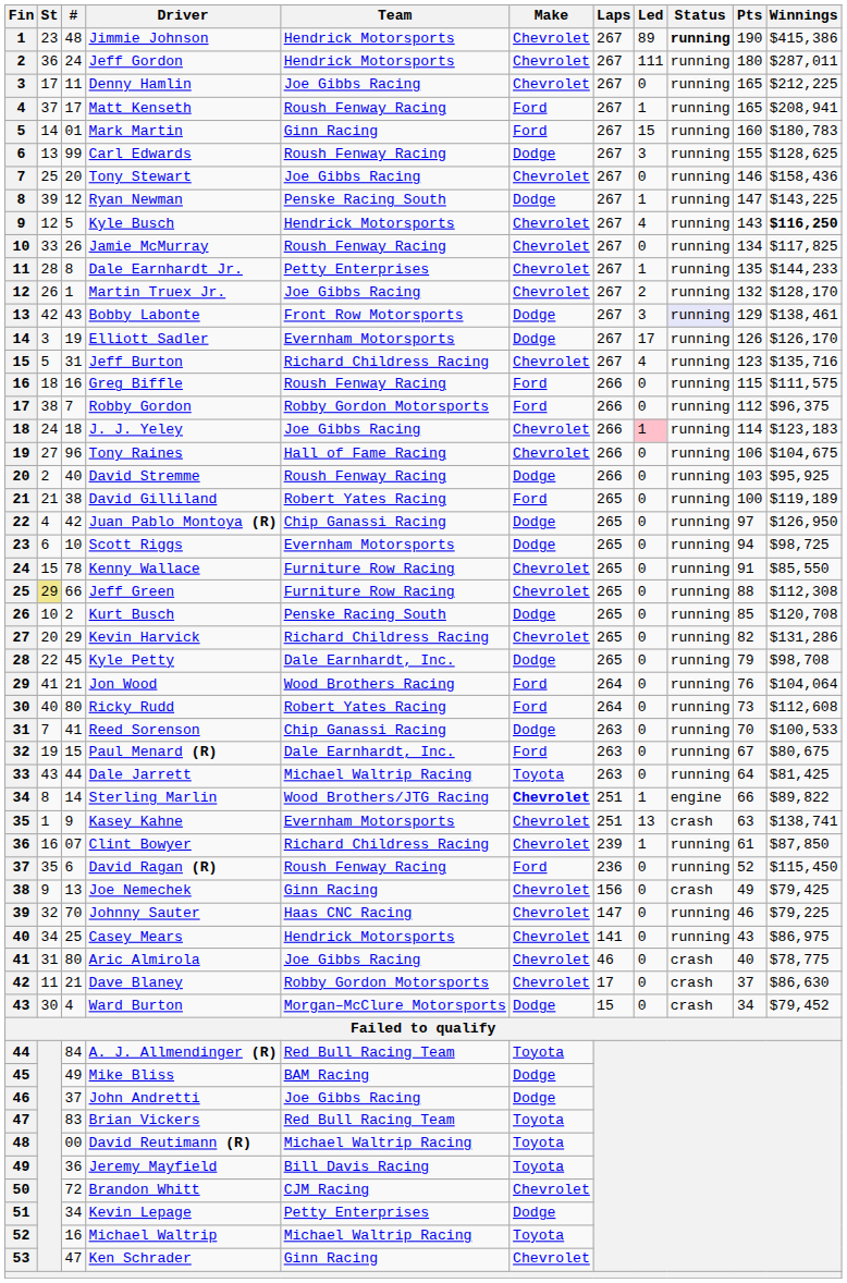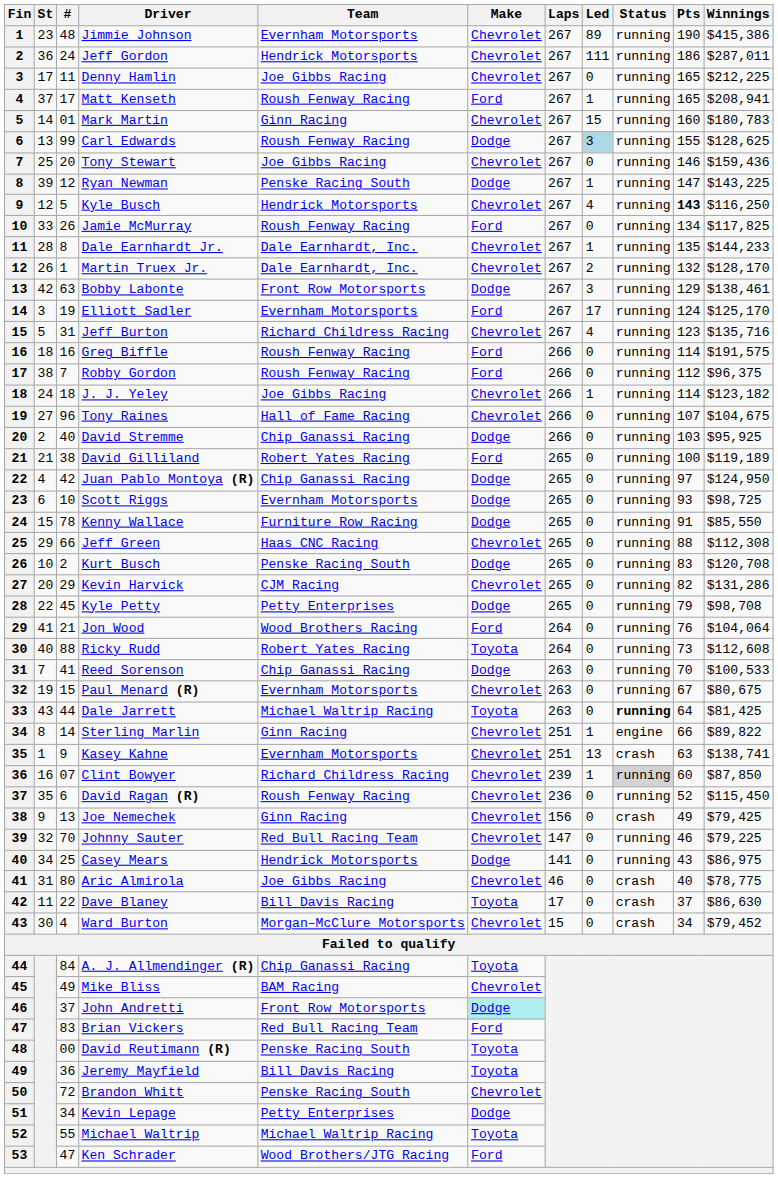 <table class="wikitable" style="font-size:95%">
 <tr>
 <th>Fin</th>
 <th>St</th>
 <th>#</th>
 <th>Driver</th>
 <th>Team</th>
 <th>Make</th>
 <th>Laps</th>
 <th>Led</th>
 <th>Status</th>
 <th>Pts</th>
 <th>Winnings</th>
 </tr>
 <tr>
 <th>1</th>
 <td>23</td>
 <td>48</td>
 <td><a href='#'>Jimmie Johnson</a></td>
-<td><a href='#'>Hendrick Motorsports</a></td>
+<td><a href='#'>Evernham Motorsports</a></td>
 <td><a href='#'>Chevrolet</a></td>
 <td>267</td>
 <td>89</td>
-<td><strong>running</strong></td>
+<td>running</td>
 <td>190</td>
 <td>$415,386</td>
 </tr>
 <tr>
 <th>2</th>
 <td>36</td>
 <td>24</td>
 <td><a href='#'>Jeff Gordon</a></td>
 <td><a href='#'>Hendrick Motorsports</a></td>
 <td><a href='#'>Chevrolet</a></td>
 <td>267</td>
 <td>111</td>
 <td>running</td>
-<td>180</td>
+<td>186</td>
 <td>$287,011</td>
 </tr>
 <tr>
 <th>3</th>
 <td>17</td>
 <td>11</td>
 <td><a href='#'>Denny Hamlin</a></td>
 <td><a href='#'>Joe Gibbs Racing</a></td>
 <td><a href='#'>Chevrolet</a></td>
 <td>267</td>
 <td>0</td>
 <td>running</td>
 <td>165</td>
 <td>$212,225</td>
 </tr>
 <tr>
 <th>4</th>
 <td>37</td>
 <td>17</td>
 <td><a href='#'>Matt Kenseth</a></td>
 <td><a href='#'>Roush Fenway Racing</a></td>
 <td><a href='#'>Ford</a></td>
 <td>267</td>
 <td>1</td>
 <td>running</td>
 <td>165</td>
 <td>$208,941</td>
 </tr>
 <tr>
 <th>5</th>
 <td>14</td>
 <td>01</td>
 <td><a href='#'>Mark Martin</a></td>
 <td><a href='#'>Ginn Racing</a></td>
-<td><a href='#'>Ford</a></td>
+<td><a href='#'>Chevrolet</a></td>
 <td>267</td>
 <td>15</td>
 <td>running</td>
 <td>160</td>
 <td>$180,783</td>
 </tr>
 <tr>
 <th>6</th>
 <td>13</td>
 <td>99</td>
 <td><a href='#'>Carl Edwards</a></td>
 <td><a href='#'>Roush Fenway Racing</a></td>
 <td><a href='#'>Dodge</a></td>
 <td>267</td>
-<td>3</td>
+<td style="background: lightblue;">3</td>
 <td>running</td>
 <td>155</td>
 <td>$128,625</td>
 </tr>
 <tr>
 <th>7</th>
 <td>25</td>
 <td>20</td>
 <td><a href='#'>Tony Stewart</a></td>
 <td><a href='#'>Joe Gibbs Racing</a></td>
 <td><a href='#'>Chevrolet</a></td>
 <td>267</td>
 <td>0</td>
 <td>running</td>
 <td>146</td>
-<td>$158,436</td>
+<td>$159,436</td>
 </tr>
 <tr>
 <th>8</th>
 <td>39</td>
 <td>12</td>
 <td><a href='#'>Ryan Newman</a></td>
 <td><a href='#'>Penske Racing South</a></td>
 <td><a href='#'>Dodge</a></td>
 <td>267</td>
 <td>1</td>
 <td>running</td>
 <td>147</td>
 <td>$143,225</td>
 </tr>
 <tr>
 <th>9</th>
 <td>12</td>
 <td>5</td>
 <td><a href='#'>Kyle Busch</a></td>
 <td><a href='#'>Hendrick Motorsports</a></td>
 <td><a href='#'>Chevrolet</a></td>
 <td>267</td>
 <td>4</td>
 <td>running</td>
-<td>143</td>
-<td><strong>$116,250</strong></td>
+<td><strong>143</strong></td>
+<td>$116,250</td>
 </tr>
 <tr>
 <th>10</th>
 <td>33</td>
 <td>26</td>
 <td><a href='#'>Jamie McMurray</a></td>
 <td><a href='#'>Roush Fenway Racing</a></td>
-<td><a href='#'>Chevrolet</a></td>
+<td><a href='#'>Ford</a></td>
 <td>267</td>
 <td>0</td>
 <td>running</td>
 <td>134</td>
 <td>$117,825</td>
 </tr>
 <tr>
 <th>11</th>
 <td>28</td>
 <td>8</td>
 <td><a href='#'>Dale Earnhardt Jr.</a></td>
-<td><a href='#'>Petty Enterprises</a></td>
+<td><a href='#'>Dale Earnhardt, Inc.</a></td>
 <td><a href='#'>Chevrolet</a></td>
 <td>267</td>
 <td>1</td>
 <td>running</td>
 <td>135</td>
 <td>$144,233</td>
 </tr>
 <tr>
 <th>12</th>
 <td>26</td>
 <td>1</td>
 <td><a href='#'>Martin Truex Jr.</a></td>
-<td><a href='#'>Joe Gibbs Racing</a></td>
+<td><a href='#'>Dale Earnhardt, Inc.</a></td>
 <td><a href='#'>Chevrolet</a></td>
 <td>267</td>
 <td>2</td>
 <td>running</td>
 <td>132</td>
 <td>$128,170</td>
 </tr>
 <tr>
 <th>13</th>
 <td>42</td>
-<td>43</td>
+<td>63</td>
 <td><a href='#'>Bobby Labonte</a></td>
 <td><a href='#'>Front Row Motorsports</a></td>
 <td><a href='#'>Dodge</a></td>
 <td>267</td>
 <td>3</td>
-<td style="background: lavender;">running</td>
+<td>running</td>
 <td>129</td>
 <td>$138,461</td>
 </tr>
 <tr>
 <th>14</th>
 <td>3</td>
 <td>19</td>
 <td><a href='#'>Elliott Sadler</a></td>
 <td><a href='#'>Evernham Motorsports</a></td>
-<td><a href='#'>Dodge</a></td>
+<td><a href='#'>Ford</a></td>
 <td>267</td>
 <td>17</td>
 <td>running</td>
-<td>126</td>
-<td>$126,170</td>
+<td>124</td>
+<td>$125,170</td>
 </tr>
 <tr>
 <th>15</th>
 <td>5</td>
 <td>31</td>
 <td><a href='#'>Jeff Burton</a></td>
 <td><a href='#'>Richard Childress Racing</a></td>
 <td><a href='#'>Chevrolet</a></td>
 <td>267</td>
 <td>4</td>
 <td>running</td>
 <td>123</td>
 <td>$135,716</td>
 </tr>
 <tr>
 <th>16</th>
 <td>18</td>
 <td>16</td>
 <td><a href='#'>Greg Biffle</a></td>
 <td><a href='#'>Roush Fenway Racing</a></td>
 <td><a href='#'>Ford</a></td>
 <td>266</td>
 <td>0</td>
 <td>running</td>
-<td>115</td>
-<td>$111,575</td>
+<td>114</td>
+<td>$191,575</td>
 </tr>
 <tr>
 <th>17</th>
 <td>38</td>
 <td>7</td>
 <td><a href='#'>Robby Gordon</a></td>
-<td><a href='#'>Robby Gordon Motorsports</a></td>
+<td><a href='#'>Roush Fenway Racing</a></td>
 <td><a href='#'>Ford</a></td>
 <td>266</td>
 <td>0</td>
 <td>running</td>
 <td>112</td>
 <td>$96,375</td>
 </tr>
 <tr>
 <th>18</th>
 <td>24</td>
 <td>18</td>
 <td><a href='#'>J. J. Yeley</a></td>
 <td><a href='#'>Joe Gibbs Racing</a></td>
 <td><a href='#'>Chevrolet</a></td>
 <td>266</td>
-<td style="background: pink;">1</td>
+<td>1</td>
 <td>running</td>
 <td>114</td>
-<td>$123,183</td>
+<td>$123,182</td>
 </tr>
 <tr>
 <th>19</th>
 <td>27</td>
 <td>96</td>
 <td><a href='#'>Tony Raines</a></td>
 <td><a href='#'>Hall of Fame Racing</a></td>
 <td><a href='#'>Chevrolet</a></td>
 <td>266</td>
 <td>0</td>
 <td>running</td>
-<td>106</td>
+<td>107</td>
 <td>$104,675</td>
 </tr>
 <tr>
 <th>20</th>
 <td>2</td>
 <td>40</td>
 <td><a href='#'>David Stremme</a></td>
-<td><a href='#'>Roush Fenway Racing</a></td>
+<td><a href='#'>Chip Ganassi Racing</a></td>
 <td><a href='#'>Dodge</a></td>
 <td>266</td>
 <td>0</td>
 <td>running</td>
 <td>103</td>
 <td>$95,925</td>
 </tr>
 <tr>
 <th>21</th>
 <td>21</td>
 <td>38</td>
 <td><a href='#'>David Gilliland</a></td>
 <td><a href='#'>Robert Yates Racing</a></td>
 <td><a href='#'>Ford</a></td>
 <td>265</td>
 <td>0</td>
 <td>running</td>
 <td>100</td>
 <td>$119,189</td>
 </tr>
 <tr>
 <th>22</th>
 <td>4</td>
 <td>42</td>
 <td><a href='#'>Juan Pablo Montoya</a> <strong>(R)</strong></td>
 <td><a href='#'>Chip Ganassi Racing</a></td>
 <td><a href='#'>Dodge</a></td>
 <td>265</td>
 <td>0</td>
 <td>running</td>
 <td>97</td>
-<td>$126,950</td>
+<td>$124,950</td>
 </tr>
 <tr>
 <th>23</th>
 <td>6</td>
 <td>10</td>
 <td><a href='#'>Scott Riggs</a></td>
 <td><a href='#'>Evernham Motorsports</a></td>
 <td><a href='#'>Dodge</a></td>
 <td>265</td>
 <td>0</td>
 <td>running</td>
-<td>94</td>
+<td>93</td>
 <td>$98,725</td>
 </tr>
 <tr>
 <th>24</th>
 <td>15</td>
 <td>78</td>
 <td><a href='#'>Kenny Wallace</a></td>
 <td><a href='#'>Furniture Row Racing</a></td>
-<td><a href='#'>Chevrolet</a></td>
+<td><a href='#'>Dodge</a></td>
 <td>265</td>
 <td>0</td>
 <td>running</td>
 <td>91</td>
 <td>$85,550</td>
 </tr>
 <tr>
 <th>25</th>
-<td style="background: khaki;">29</td>
+<td>29</td>
 <td>66</td>
 <td><a href='#'>Jeff Green</a></td>
-<td><a href='#'>Furniture Row Racing</a></td>
+<td><a href='#'>Haas CNC Racing</a></td>
 <td><a href='#'>Chevrolet</a></td>
 <td>265</td>
 <td>0</td>
 <td>running</td>
 <td>88</td>
 <td>$112,308</td>
 </tr>
 <tr>
 <th>26</th>
 <td>10</td>
 <td>2</td>
 <td><a href='#'>Kurt Busch</a></td>
 <td><a href='#'>Penske Racing South</a></td>
 <td><a href='#'>Dodge</a></td>
 <td>265</td>
 <td>0</td>
 <td>running</td>
-<td>85</td>
+<td>83</td>
 <td>$120,708</td>
 </tr>
 <tr>
 <th>27</th>
 <td>20</td>
 <td>29</td>
 <td><a href='#'>Kevin Harvick</a></td>
-<td><a href='#'>Richard Childress Racing</a></td>
+<td><a href='#'>CJM Racing</a></td>
 <td><a href='#'>Chevrolet</a></td>
 <td>265</td>
 <td>0</td>
 <td>running</td>
 <td>82</td>
 <td>$131,286</td>
 </tr>
 <tr>
 <th>28</th>
 <td>22</td>
 <td>45</td>
 <td><a href='#'>Kyle Petty</a></td>
-<td><a href='#'>Dale Earnhardt, Inc.</a></td>
+<td><a href='#'>Petty Enterprises</a></td>
 <td><a href='#'>Dodge</a></td>
 <td>265</td>
 <td>0</td>
 <td>running</td>
 <td>79</td>
 <td>$98,708</td>
 </tr>
 <tr>
 <th>29</th>
 <td>41</td>
 <td>21</td>
 <td><a href='#'>Jon Wood</a></td>
 <td><a href='#'>Wood Brothers Racing</a></td>
 <td><a href='#'>Ford</a></td>
 <td>264</td>
 <td>0</td>
 <td>running</td>
 <td>76</td>
 <td>$104,064</td>
 </tr>
 <tr>
 <th>30</th>
 <td>40</td>
-<td>80</td>
+<td>88</td>
 <td><a href='#'>Ricky Rudd</a></td>
 <td><a href='#'>Robert Yates Racing</a></td>
-<td><a href='#'>Ford</a></td>
+<td><a href='#'>Toyota</a></td>
 <td>264</td>
 <td>0</td>
 <td>running</td>
 <td>73</td>
 <td>$112,608</td>
 </tr>
 <tr>
 <th>31</th>
 <td>7</td>
 <td>41</td>
 <td><a href='#'>Reed Sorenson</a></td>
 <td><a href='#'>Chip Ganassi Racing</a></td>
 <td><a href='#'>Dodge</a></td>
 <td>263</td>
 <td>0</td>
 <td>running</td>
 <td>70</td>
 <td>$100,533</td>
 </tr>
 <tr>
 <th>32</th>
 <td>19</td>
 <td>15</td>
 <td><a href='#'>Paul Menard</a> <strong>(R)</strong></td>
-<td><a href='#'>Dale Earnhardt, Inc.</a></td>
-<td><a href='#'>Ford</a></td>
+<td><a href='#'>Evernham Motorsports</a></td>
+<td><a href='#'>Chevrolet</a></td>
 <td>263</td>
 <td>0</td>
 <td>running</td>
 <td>67</td>
 <td>$80,675</td>
 </tr>
 <tr>
 <th>33</th>
 <td>43</td>
 <td>44</td>
 <td><a href='#'>Dale Jarrett</a></td>
 <td><a href='#'>Michael Waltrip Racing</a></td>
 <td><a href='#'>Toyota</a></td>
 <td>263</td>
 <td>0</td>
-<td>running</td>
+<td><strong>running</strong></td>
 <td>64</td>
 <td>$81,425</td>
 </tr>
 <tr>
 <th>34</th>
 <td>8</td>
 <td>14</td>
 <td><a href='#'>Sterling Marlin</a></td>
-<td><a href='#'>Wood Brothers/JTG Racing</a></td>
-<td><strong><a href='#'>Chevrolet</a></strong></td>
+<td><a href='#'>Ginn Racing</a></td>
+<td><a href='#'>Chevrolet</a></td>
 <td>251</td>
 <td>1</td>
 <td>engine</td>
 <td>66</td>
 <td>$89,822</td>
 </tr>
 <tr>
 <th>35</th>
 <td>1</td>
 <td>9</td>
 <td><a href='#'>Kasey Kahne</a></td>
 <td><a href='#'>Evernham Motorsports</a></td>
 <td><a href='#'>Chevrolet</a></td>
 <td>251</td>
 <td>13</td>
 <td>crash</td>
 <td>63</td>
 <td>$138,741</td>
 </tr>
 <tr>
 <th>36</th>
 <td>16</td>
 <td>07</td>
 <td><a href='#'>Clint Bowyer</a></td>
 <td><a href='#'>Richard Childress Racing</a></td>
 <td><a href='#'>Chevrolet</a></td>
 <td>239</td>
 <td>1</td>
-<td>running</td>
-<td>61</td>
+<td style="background: lightgrey;">running</td>
+<td>60</td>
 <td>$87,850</td>
 </tr>
 <tr>
 <th>37</th>
 <td>35</td>
 <td>6</td>
 <td><a href='#'>David Ragan</a> <strong>(R)</strong></td>
 <td><a href='#'>Roush Fenway Racing</a></td>
-<td><a href='#'>Ford</a></td>
+<td><a href='#'>Chevrolet</a></td>
 <td>236</td>
 <td>0</td>
 <td>running</td>
 <td>52</td>
 <td>$115,450</td>
 </tr>
 <tr>
 <th>38</th>
 <td>9</td>
 <td>13</td>
 <td><a href='#'>Joe Nemechek</a></td>
 <td><a href='#'>Ginn Racing</a></td>
 <td><a href='#'>Chevrolet</a></td>
 <td>156</td>
 <td>0</td>
 <td>crash</td>
 <td>49</td>
 <td>$79,425</td>
 </tr>
 <tr>
 <th>39</th>
 <td>32</td>
 <td>70</td>
 <td><a href='#'>Johnny Sauter</a></td>
-<td><a href='#'>Haas CNC Racing</a></td>
+<td><a href='#'>Red Bull Racing Team</a></td>
 <td><a href='#'>Chevrolet</a></td>
 <td>147</td>
 <td>0</td>
 <td>running</td>
 <td>46</td>
 <td>$79,225</td>
 </tr>
 <tr>
 <th>40</th>
 <td>34</td>
 <td>25</td>
 <td><a href='#'>Casey Mears</a></td>
 <td><a href='#'>Hendrick Motorsports</a></td>
-<td><a href='#'>Chevrolet</a></td>
+<td><a href='#'>Dodge</a></td>
 <td>141</td>
 <td>0</td>
 <td>running</td>
 <td>43</td>
 <td>$86,975</td>
 </tr>
 <tr>
 <th>41</th>
 <td>31</td>
 <td>80</td>
 <td><a href='#'>Aric Almirola</a></td>
 <td><a href='#'>Joe Gibbs Racing</a></td>
 <td><a href='#'>Chevrolet</a></td>
 <td>46</td>
 <td>0</td>
 <td>crash</td>
 <td>40</td>
 <td>$78,775</td>
 </tr>
 <tr>
 <th>42</th>
 <td>11</td>
-<td>21</td>
+<td>22</td>
 <td><a href='#'>Dave Blaney</a></td>
-<td><a href='#'>Robby Gordon Motorsports</a></td>
-<td><a href='#'>Chevrolet</a></td>
+<td><a href='#'>Bill Davis Racing</a></td>
+<td><a href='#'>Toyota</a></td>
 <td>17</td>
 <td>0</td>
 <td>crash</td>
 <td>37</td>
 <td>$86,630</td>
 </tr>
 <tr>
 <th>43</th>
 <td>30</td>
 <td>4</td>
 <td><a href='#'>Ward Burton</a></td>
 <td><a href='#'>Morgan–McClure Motorsports</a></td>
-<td><a href='#'>Dodge</a></td>
+<td><a href='#'>Chevrolet</a></td>
 <td>15</td>
 <td>0</td>
 <td>crash</td>
 <td>34</td>
 <td>$79,452</td>
 </tr>
 <tr>
 <th colspan="11">Failed to qualify</th>
 </tr>
 <tr>
 <th>44</th>
 <th rowspan="10"></th>
 <td>84</td>
 <td><a href='#'>A. J. Allmendinger</a> <strong>(R)</strong></td>
-<td><a href='#'>Red Bull Racing Team</a></td>
+<td><a href='#'>Chip Ganassi Racing</a></td>
 <td><a href='#'>Toyota</a></td>
 <th colspan="5" rowspan="10"></th>
 </tr>
 <tr>
 <th>45</th>
 <td>49</td>
 <td><a href='#'>Mike Bliss</a></td>
 <td><a href='#'>BAM Racing</a></td>
-<td><a href='#'>Dodge</a></td>
+<td><a href='#'>Chevrolet</a></td>
 </tr>
 <tr>
 <th>46</th>
 <td>37</td>
 <td><a href='#'>John Andretti</a></td>
-<td><a href='#'>Joe Gibbs Racing</a></td>
-<td><a href='#'>Dodge</a></td>
+<td><a href='#'>Front Row Motorsports</a></td>
+<td style="background: paleturquoise;"><a href='#'>Dodge</a></td>
 </tr>
 <tr>
 <th>47</th>
 <td>83</td>
 <td><a href='#'>Brian Vickers</a></td>
 <td><a href='#'>Red Bull Racing Team</a></td>
-<td><a href='#'>Toyota</a></td>
+<td><a href='#'>Ford</a></td>
 </tr>
 <tr>
 <th>48</th>
 <td>00</td>
 <td><a href='#'>David Reutimann</a> <strong>(R)</strong></td>
-<td><a href='#'>Michael Waltrip Racing</a></td>
+<td><a href='#'>Penske Racing South</a></td>
 <td><a href='#'>Toyota</a></td>
 </tr>
 <tr>
 <th>49</th>
 <td>36</td>
 <td><a href='#'>Jeremy Mayfield</a></td>
 <td><a href='#'>Bill Davis Racing</a></td>
 <td><a href='#'>Toyota</a></td>
 </tr>
 <tr>
 <th>50</th>
 <td>72</td>
 <td><a href='#'>Brandon Whitt</a></td>
-<td><a href='#'>CJM Racing</a></td>
+<td><a href='#'>Penske Racing South</a></td>
 <td><a href='#'>Chevrolet</a></td>
 </tr>
 <tr>
 <th>51</th>
 <td>34</td>
 <td><a href='#'>Kevin Lepage</a></td>
 <td><a href='#'>Petty Enterprises</a></td>
 <td><a href='#'>Dodge</a></td>
 </tr>
 <tr>
 <th>52</th>
-<td>16</td>
+<td>55</td>
 <td><a href='#'>Michael Waltrip</a></td>
 <td><a href='#'>Michael Waltrip Racing</a></td>
 <td><a href='#'>Toyota</a></td>
 </tr>
 <tr>
 <th>53</th>
 <td>47</td>
 <td><a href='#'>Ken Schrader</a></td>
-<td><a href='#'>Ginn Racing</a></td>
-<td><a href='#'>Chevrolet</a></td>
+<td><a href='#'>Wood Brothers/JTG Racing</a></td>
+<td><a href='#'>Ford</a></td>
 </tr>
 <tr>
 <th colspan="11"></th>
 </tr>
 </table>
